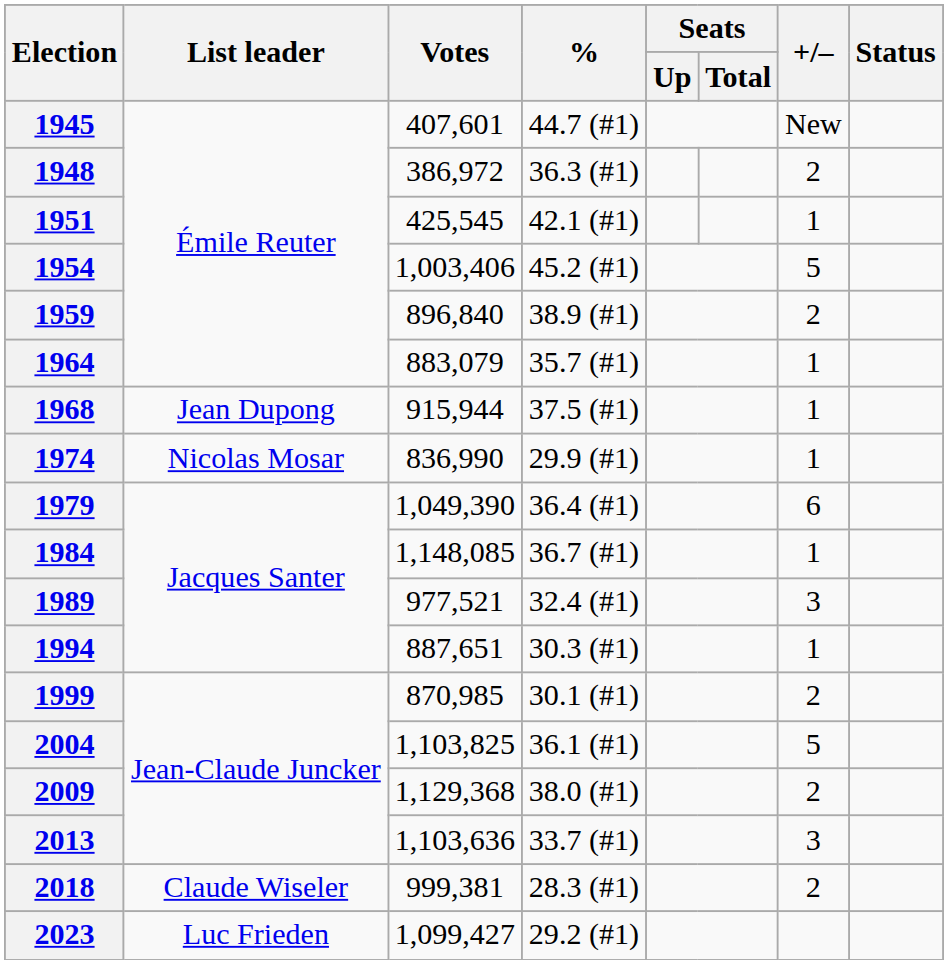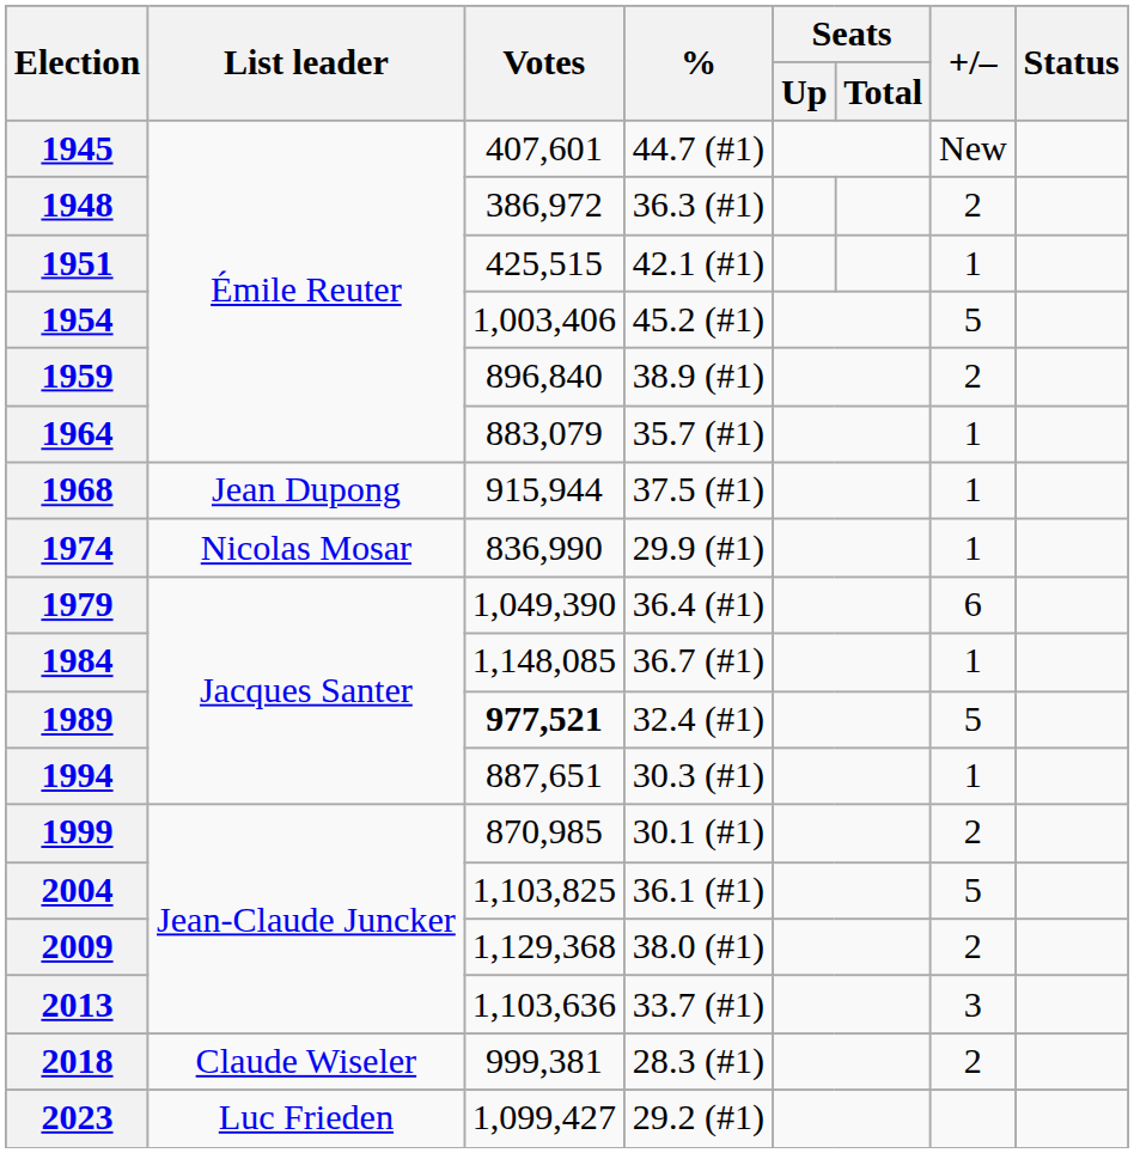 <table class=wikitable style="text-align: center;">
 <tr>
 <th rowspan=2>Election</th>
 <th rowspan=2>List leader</th>
 <th rowspan=2>Votes</th>
 <th rowspan=2>%</th>
 <th colspan=2>Seats</th>
 <th rowspan=2>+/–</th>
 <th rowspan=2>Status</th>
 </tr>
 <tr>
 <th>Up</th>
 <th>Total</th>
 </tr>
 <tr>
 <th><a href='#'>1945</a></th>
 <td rowspan=6><a href='#'>Émile Reuter</a></td>
 <td>407,601</td>
 <td>44.7 (#1)</td>
 <td colspan=2></td>
 <td>New</td>
 <td></td>
 </tr>
 <tr>
 <th><a href='#'>1948</a></th>
 <td>386,972</td>
 <td>36.3 (#1)</td>
 <td></td>
 <td></td>
 <td> 2</td>
 <td></td>
 </tr>
 <tr>
 <th><a href='#'>1951</a></th>
-<td>425,545</td>
+<td>425,515</td>
 <td>42.1 (#1)</td>
 <td></td>
 <td></td>
 <td> 1</td>
 <td></td>
 </tr>
 <tr>
 <th><a href='#'>1954</a></th>
 <td>1,003,406</td>
 <td>45.2 (#1)</td>
 <td colspan=2></td>
 <td> 5</td>
 <td></td>
 </tr>
 <tr>
 <th><a href='#'>1959</a></th>
 <td>896,840</td>
 <td>38.9 (#1)</td>
 <td colspan=2></td>
 <td> 2</td>
 <td></td>
 </tr>
 <tr>
 <th><a href='#'>1964</a></th>
 <td>883,079</td>
 <td>35.7 (#1)</td>
 <td colspan=2></td>
 <td> 1</td>
 <td></td>
 </tr>
 <tr>
 <th><a href='#'>1968</a></th>
 <td><a href='#'>Jean Dupong</a></td>
 <td>915,944</td>
 <td>37.5 (#1)</td>
 <td colspan=2></td>
 <td> 1</td>
 <td></td>
 </tr>
 <tr>
 <th><a href='#'>1974</a></th>
 <td><a href='#'>Nicolas Mosar</a></td>
 <td>836,990</td>
 <td>29.9 (#1)</td>
 <td colspan=2></td>
 <td> 1</td>
 <td></td>
 </tr>
 <tr>
 <th><a href='#'>1979</a></th>
 <td rowspan=4><a href='#'>Jacques Santer</a></td>
 <td>1,049,390</td>
 <td>36.4 (#1)</td>
 <td colspan=2></td>
 <td> 6</td>
 <td></td>
 </tr>
 <tr>
 <th><a href='#'>1984</a></th>
 <td>1,148,085</td>
 <td>36.7 (#1)</td>
 <td colspan=2></td>
 <td> 1</td>
 <td></td>
 </tr>
 <tr>
 <th><a href='#'>1989</a></th>
-<td>977,521</td>
+<td><strong>977,521</strong></td>
 <td>32.4 (#1)</td>
 <td colspan=2></td>
-<td> 3</td>
+<td> 5</td>
 <td></td>
 </tr>
 <tr>
 <th><a href='#'>1994</a></th>
 <td>887,651</td>
 <td>30.3 (#1)</td>
 <td colspan=2></td>
 <td> 1</td>
 <td></td>
 </tr>
 <tr>
 <th><a href='#'>1999</a></th>
 <td rowspan=4><a href='#'>Jean-Claude Juncker</a></td>
 <td>870,985</td>
 <td>30.1 (#1)</td>
 <td colspan=2></td>
 <td> 2</td>
 <td></td>
 </tr>
 <tr>
 <th><a href='#'>2004</a></th>
 <td>1,103,825</td>
 <td>36.1 (#1)</td>
 <td colspan=2></td>
 <td> 5</td>
 <td></td>
 </tr>
 <tr>
 <th><a href='#'>2009</a></th>
 <td>1,129,368</td>
 <td>38.0 (#1)</td>
 <td colspan=2></td>
 <td> 2</td>
 <td></td>
 </tr>
 <tr>
 <th><a href='#'>2013</a></th>
 <td>1,103,636</td>
 <td>33.7 (#1)</td>
 <td colspan=2></td>
 <td> 3</td>
 <td></td>
 </tr>
 <tr>
 <th><a href='#'>2018</a></th>
 <td><a href='#'>Claude Wiseler</a></td>
 <td>999,381</td>
 <td>28.3 (#1)</td>
 <td colspan=2></td>
 <td> 2</td>
 <td></td>
 </tr>
 <tr>
 <th><a href='#'>2023</a></th>
 <td><a href='#'>Luc Frieden</a></td>
 <td>1,099,427</td>
 <td>29.2 (#1)</td>
 <td colspan=2></td>
 <td></td>
 <td></td>
 </tr>
 </table>
